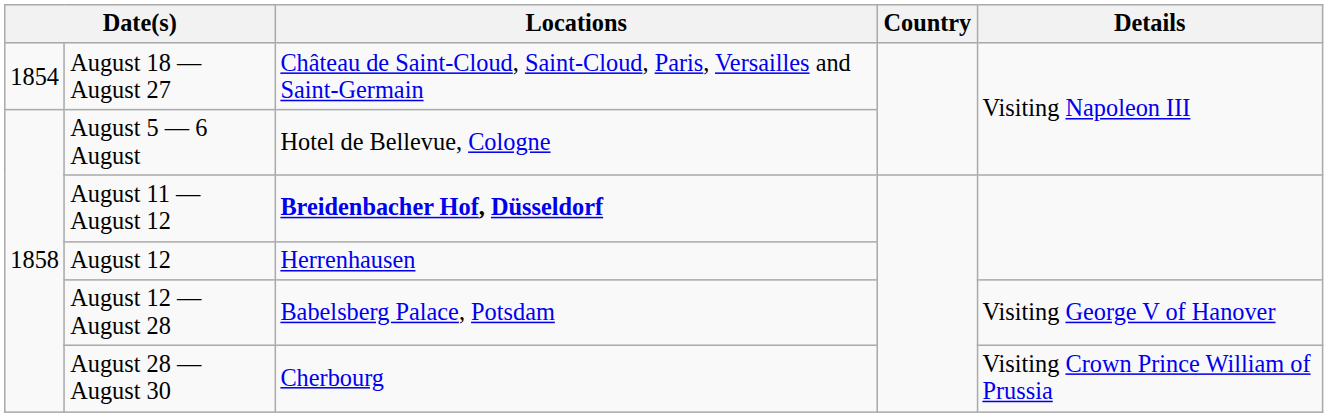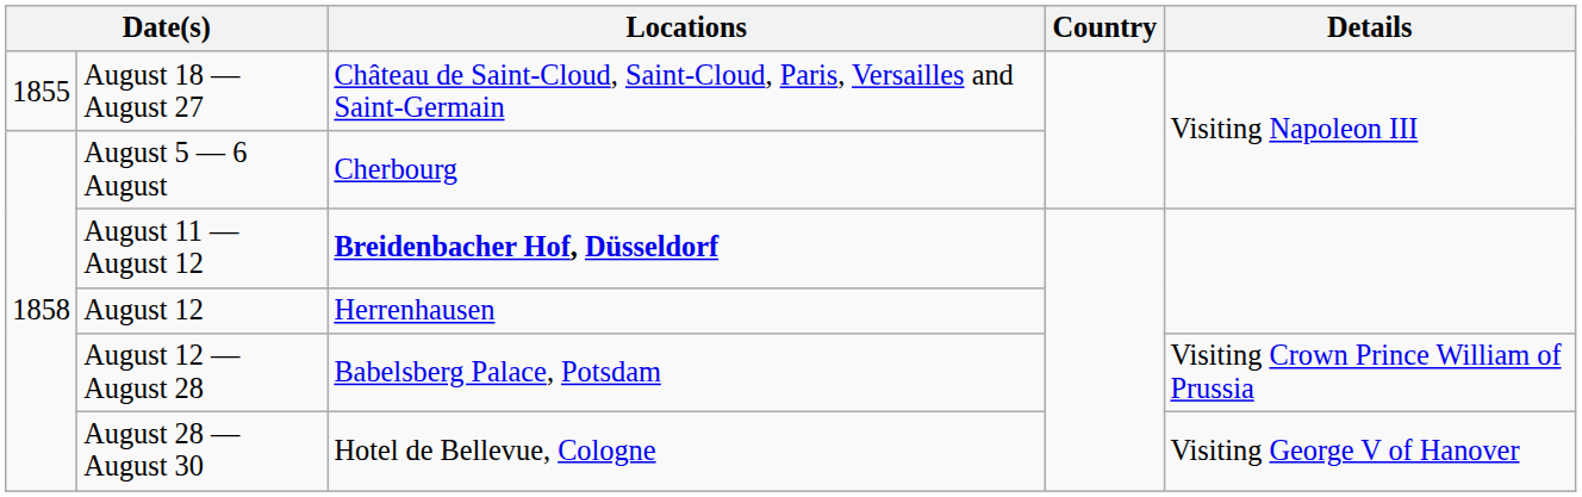 <table class="wikitable">
 <tr>
 <th colspan="2">Date(s)</th>
 <th>Locations</th>
 <th>Country</th>
 <th>Details</th>
 </tr>
 <tr>
-<td>1854</td>
+<td>1855</td>
 <td>August 18 — August 27</td>
 <td><a href='#'>Château de Saint-Cloud</a>, <a href='#'>Saint-Cloud</a>, <a href='#'>Paris</a>, <a href='#'>Versailles</a> and <a href='#'>Saint-Germain</a></td>
 <td rowspan="2"></td>
 <td rowspan="2">Visiting <a href='#'>Napoleon III</a></td>
 </tr>
 <tr>
 <td rowspan=5>1858</td>
 <td>August 5 — 6 August</td>
-<td>Hotel de Bellevue, <a href='#'>Cologne</a></td>
+<td><a href='#'>Cherbourg</a></td>
 </tr>
 <tr>
 <td>August 11 — August 12</td>
 <td><strong><a href='#'>Breidenbacher Hof</a>, <a href='#'>Düsseldorf</a></strong></td>
 <td rowspan="4"></td>
 <td rowspan="2"></td>
 </tr>
 <tr>
 <td>August 12</td>
 <td><a href='#'>Herrenhausen</a></td>
 </tr>
 <tr>
 <td>August 12 — August 28</td>
 <td><a href='#'>Babelsberg Palace</a>, <a href='#'>Potsdam</a></td>
-<td>Visiting <a href='#'>George V of Hanover</a></td>
+<td>Visiting <a href='#'>Crown Prince William of Prussia</a></td>
 </tr>
 <tr>
 <td>August 28 — August 30</td>
-<td><a href='#'>Cherbourg</a></td>
-<td>Visiting <a href='#'>Crown Prince William of Prussia</a></td>
+<td>Hotel de Bellevue, <a href='#'>Cologne</a></td>
+<td>Visiting <a href='#'>George V of Hanover</a></td>
 </tr>
 </table>
